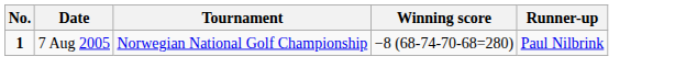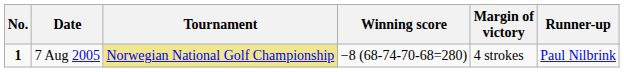 <table class="wikitable" style="font-size:95%;">
 <tr>
 <th>No.</th>
 <th>Date</th>
 <th>Tournament</th>
 <th>Winning score</th>
+<th>Margin of<br>victory</th>
 <th>Runner-up</th>
 </tr>
 <tr>
 <td align=center><strong>1</strong></td>
 <td align=right>7 Aug <a href='#'>2005</a></td>
-<td><a href='#'>Norwegian National Golf Championship</a></td>
+<td style="background: khaki;"><a href='#'>Norwegian National Golf Championship</a></td>
 <td>−8 (68-74-70-68=280)</td>
+<td>4 strokes</td>
 <td> <a href='#'>Paul Nilbrink</a></td>
 </tr>
 </table>
